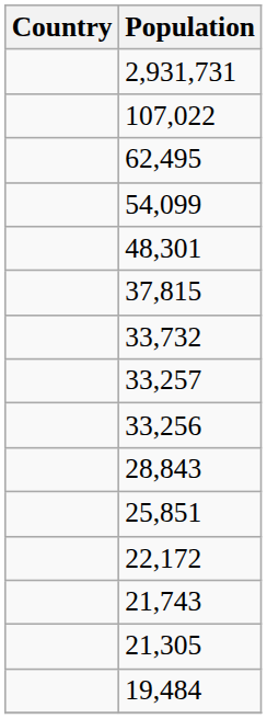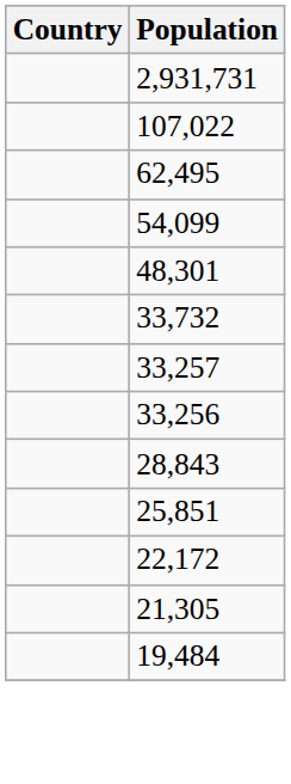 <table class="wikitable floatright">
 <tr>
 <th>Country</th>
 <th>Population</th>
 </tr>
 <tr>
 <td></td>
 <td>2,931,731</td>
 </tr>
 <tr>
 <td></td>
 <td>107,022</td>
 </tr>
 <tr>
 <td></td>
 <td>62,495</td>
 </tr>
 <tr>
 <td></td>
 <td>54,099</td>
 </tr>
 <tr>
 <td></td>
 <td>48,301</td>
 </tr>
 <tr>
 <td></td>
-<td>37,815</td>
-</tr>
-<tr>
-<td></td>
 <td>33,732</td>
 </tr>
 <tr>
 <td></td>
 <td>33,257</td>
 </tr>
 <tr>
 <td></td>
 <td>33,256</td>
 </tr>
 <tr>
 <td></td>
 <td>28,843</td>
 </tr>
 <tr>
 <td></td>
 <td>25,851</td>
 </tr>
 <tr>
 <td></td>
 <td>22,172</td>
 </tr>
 <tr>
 <td></td>
-<td>21,743</td>
-</tr>
-<tr>
-<td></td>
 <td>21,305</td>
 </tr>
 <tr>
 <td></td>
 <td>19,484</td>
 </tr>
 <tr>
 </tr>
 </table>
